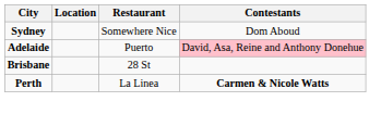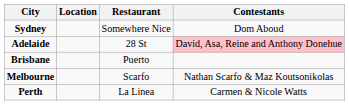 <table class="wikitable" style="text-align:center">
 <tr valign="top">
 <th>City</th>
 <th>Location</th>
 <th>Restaurant</th>
 <th>Contestants</th>
 </tr>
 <tr>
 <td><strong>Sydney</strong></td>
 <td></td>
 <td>Somewhere Nice</td>
 <td>Dom Aboud</td>
 </tr>
 <tr>
 <td><strong>Adelaide</strong></td>
 <td></td>
-<td>Puerto</td>
+<td>28 St</td>
 <td style="background: pink;">David, Asa, Reine and Anthony Donehue</td>
 </tr>
 <tr>
 <td><strong>Brisbane</strong></td>
 <td></td>
-<td>28 St</td>
+<td>Puerto</td>
 <td></td>
+</tr>
+<tr>
+<td><strong>Melbourne</strong></td>
+<td></td>
+<td>Scarfo</td>
+<td>Nathan Scarfo & Maz Koutsonikolas</td>
 </tr>
 <tr>
 <td><strong>Perth</strong></td>
 <td></td>
 <td>La Linea</td>
-<td><strong>Carmen & Nicole Watts</strong></td>
+<td>Carmen & Nicole Watts</td>
 </tr>
 </table>
